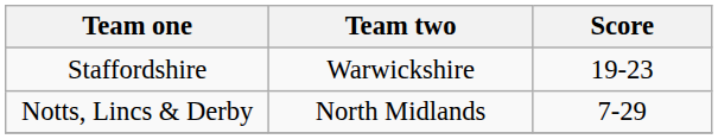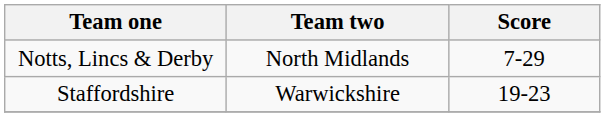 <table class="wikitable" style="text-align: center">
 <tr>
 <th width=150>Team one</th>
 <th width=150>Team two</th>
 <th width=100>Score</th>
 </tr>
 <tr>
+<td>Notts, Lincs & Derby</td>
+<td>North Midlands</td>
+<td>7-29</td>
+</tr>
+<tr>
 <td>Staffordshire</td>
 <td>Warwickshire</td>
 <td>19-23</td>
 </tr>
 <tr>
-<td>Notts, Lincs & Derby</td>
-<td>North Midlands</td>
-<td>7-29</td>
-</tr>
-<tr>
 </tr>
 </table>
